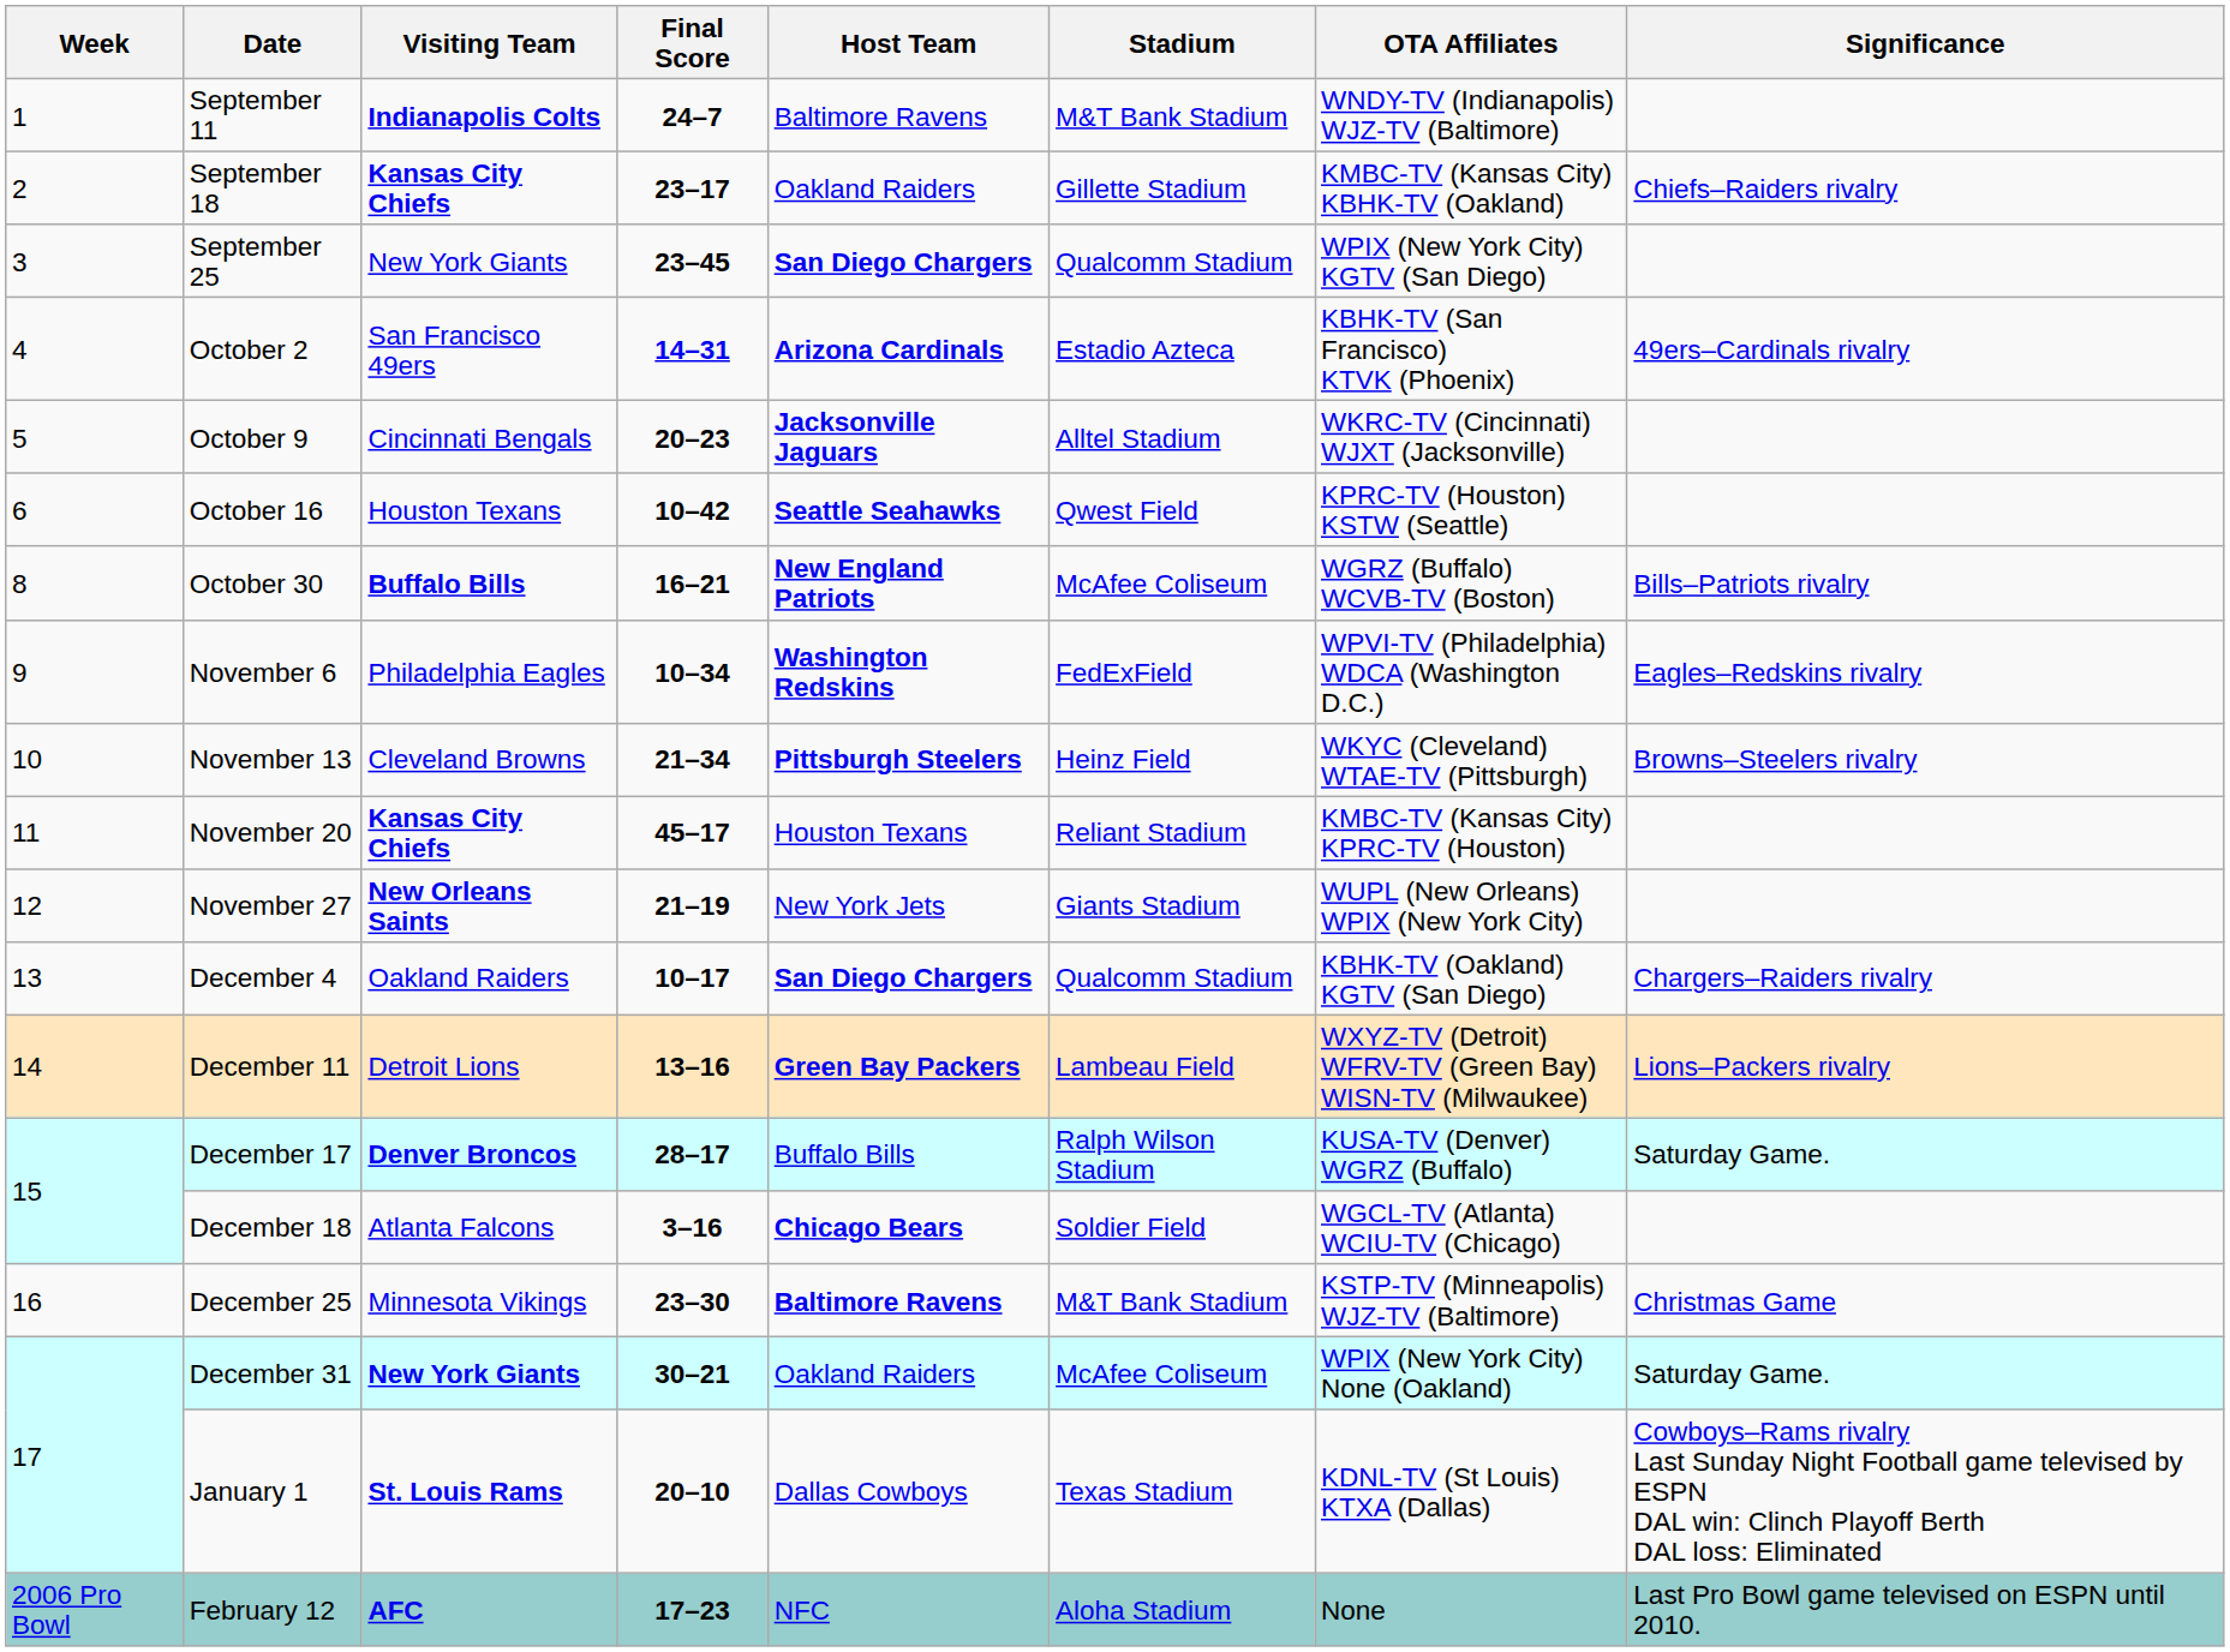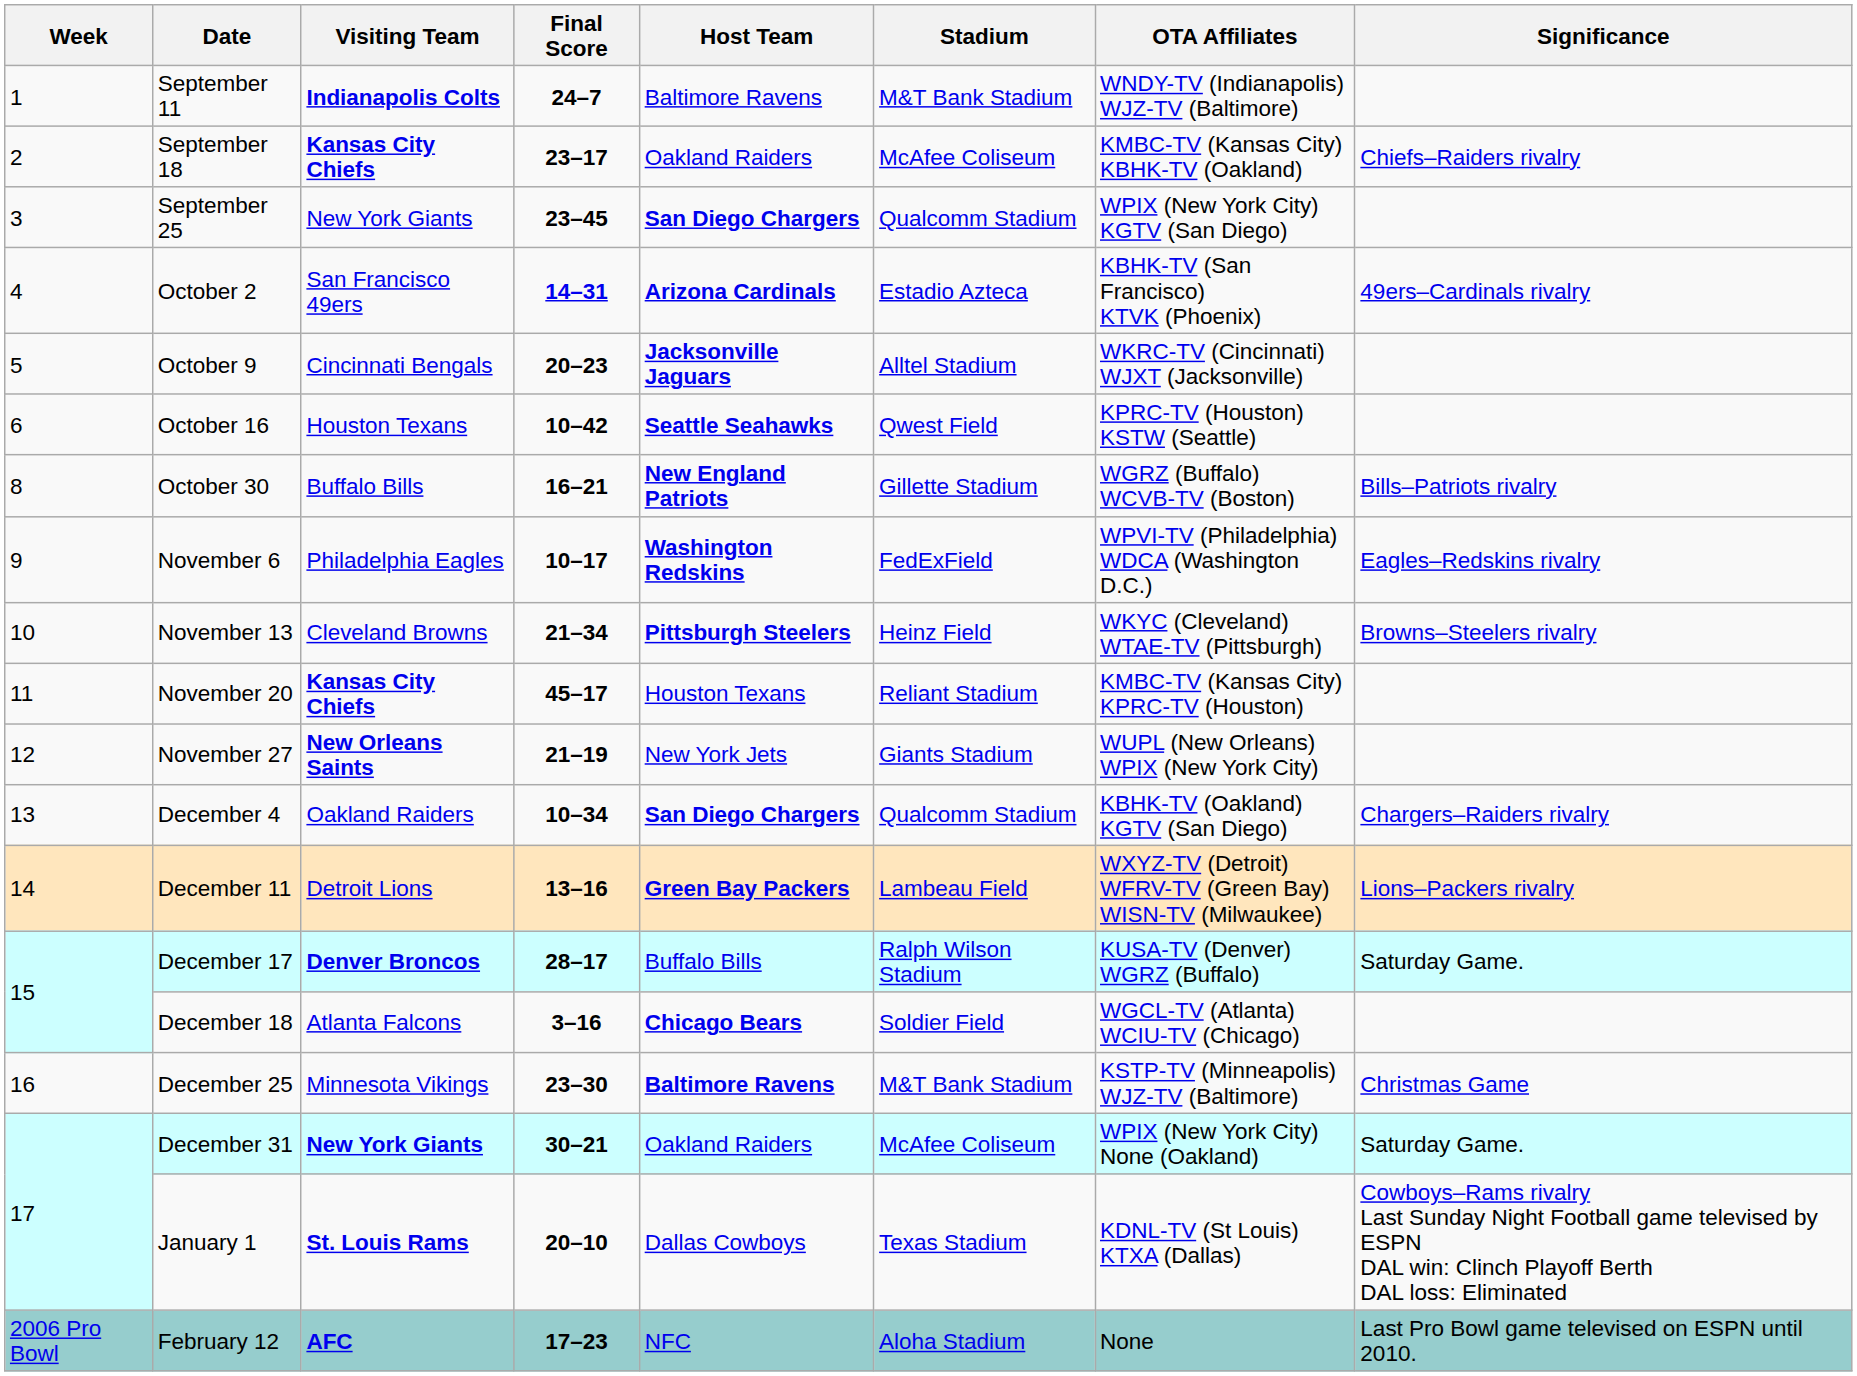 <table class="wikitable" style="font-size: 95%;">
 <tr>
 <th>Week</th>
 <th>Date</th>
 <th>Visiting Team</th>
 <th>Final Score</th>
 <th>Host Team</th>
 <th>Stadium</th>
 <th>OTA Affiliates</th>
 <th>Significance</th>
 </tr>
 <tr>
 <td>1</td>
 <td>September 11</td>
 <td><strong><a href='#'>Indianapolis Colts</a></strong></td>
 <td align="center"><strong>24–7</strong></td>
 <td><a href='#'>Baltimore Ravens</a></td>
 <td><a href='#'>M&T Bank Stadium</a></td>
 <td><a href='#'>WNDY-TV</a> (Indianapolis)<br><a href='#'>WJZ-TV</a> (Baltimore)</td>
 <td></td>
 </tr>
 <tr>
 <td>2</td>
 <td>September 18</td>
 <td><strong><a href='#'>Kansas City Chiefs</a></strong></td>
 <td align="center"><strong>23–17</strong></td>
 <td><a href='#'>Oakland Raiders</a></td>
-<td><a href='#'>Gillette Stadium</a></td>
+<td><a href='#'>McAfee Coliseum</a></td>
 <td><a href='#'>KMBC-TV</a> (Kansas City)<br><a href='#'>KBHK-TV</a> (Oakland)</td>
 <td><a href='#'>Chiefs–Raiders rivalry</a></td>
 </tr>
 <tr>
 <td>3</td>
 <td>September 25</td>
 <td><a href='#'>New York Giants</a></td>
 <td align="center"><strong>23–45</strong></td>
 <td><strong><a href='#'>San Diego Chargers</a></strong></td>
 <td><a href='#'>Qualcomm Stadium</a></td>
 <td><a href='#'>WPIX</a> (New York City)<br><a href='#'>KGTV</a> (San Diego)</td>
 <td></td>
 </tr>
 <tr>
 <td>4</td>
 <td>October 2</td>
 <td><a href='#'>San Francisco 49ers</a></td>
 <td align="center"><strong><a href='#'>14–31</a></strong></td>
 <td><strong><a href='#'>Arizona Cardinals</a></strong></td>
 <td><a href='#'>Estadio Azteca</a></td>
 <td><a href='#'>KBHK-TV</a> (San Francisco)<br><a href='#'>KTVK</a> (Phoenix)</td>
 <td><a href='#'>49ers–Cardinals rivalry</a></td>
 </tr>
 <tr>
 <td>5</td>
 <td>October 9</td>
 <td><a href='#'>Cincinnati Bengals</a></td>
 <td align="center"><strong>20–23</strong></td>
 <td><strong><a href='#'>Jacksonville Jaguars</a></strong></td>
 <td><a href='#'>Alltel Stadium</a></td>
 <td><a href='#'>WKRC-TV</a> (Cincinnati)<br><a href='#'>WJXT</a> (Jacksonville)</td>
 <td></td>
 </tr>
 <tr>
 <td>6</td>
 <td>October 16</td>
 <td><a href='#'>Houston Texans</a></td>
 <td align="center"><strong>10–42</strong></td>
 <td><strong><a href='#'>Seattle Seahawks</a></strong></td>
 <td><a href='#'>Qwest Field</a></td>
 <td><a href='#'>KPRC-TV</a> (Houston)<br><a href='#'>KSTW</a> (Seattle)</td>
 <td></td>
 </tr>
 <tr>
 <td>8</td>
 <td>October 30</td>
-<td><strong><a href='#'>Buffalo Bills</a></strong></td>
+<td><a href='#'>Buffalo Bills</a></td>
 <td align="center"><strong>16–21</strong></td>
 <td><strong><a href='#'>New England Patriots</a></strong></td>
-<td><a href='#'>McAfee Coliseum</a></td>
+<td><a href='#'>Gillette Stadium</a></td>
 <td><a href='#'>WGRZ</a> (Buffalo)<br><a href='#'>WCVB-TV</a> (Boston)</td>
 <td><a href='#'>Bills–Patriots rivalry</a></td>
 </tr>
 <tr>
 <td>9</td>
 <td>November 6</td>
 <td><a href='#'>Philadelphia Eagles</a></td>
-<td align="center"><strong>10–34</strong></td>
+<td align="center"><strong>10–17</strong></td>
 <td><strong><a href='#'>Washington Redskins</a></strong></td>
 <td><a href='#'>FedExField</a></td>
 <td><a href='#'>WPVI-TV</a> (Philadelphia)<br><a href='#'>WDCA</a> (Washington D.C.)</td>
 <td><a href='#'>Eagles–Redskins rivalry</a></td>
 </tr>
 <tr>
 <td>10</td>
 <td>November 13</td>
 <td><a href='#'>Cleveland Browns</a></td>
 <td align="center"><strong>21–34</strong></td>
 <td><strong><a href='#'>Pittsburgh Steelers</a></strong></td>
 <td><a href='#'>Heinz Field</a></td>
 <td><a href='#'>WKYC</a> (Cleveland)<br><a href='#'>WTAE-TV</a> (Pittsburgh)</td>
 <td><a href='#'>Browns–Steelers rivalry</a></td>
 </tr>
 <tr>
 <td>11</td>
 <td>November 20</td>
 <td><strong><a href='#'>Kansas City Chiefs</a></strong></td>
 <td align="center"><strong>45–17</strong></td>
 <td><a href='#'>Houston Texans</a></td>
 <td><a href='#'>Reliant Stadium</a></td>
 <td><a href='#'>KMBC-TV</a> (Kansas City)<br><a href='#'>KPRC-TV</a> (Houston)</td>
 <td></td>
 </tr>
 <tr>
 <td>12</td>
 <td>November 27</td>
 <td><strong><a href='#'>New Orleans Saints</a></strong></td>
 <td align="center"><strong>21–19</strong></td>
 <td><a href='#'>New York Jets</a></td>
 <td><a href='#'>Giants Stadium</a></td>
 <td><a href='#'>WUPL</a> (New Orleans)<br><a href='#'>WPIX</a> (New York City)</td>
 <td></td>
 </tr>
 <tr>
 <td>13</td>
 <td>December 4</td>
 <td><a href='#'>Oakland Raiders</a></td>
-<td align="center"><strong>10–17</strong></td>
+<td align="center"><strong>10–34</strong></td>
 <td><strong><a href='#'>San Diego Chargers</a></strong></td>
 <td><a href='#'>Qualcomm Stadium</a></td>
 <td><a href='#'>KBHK-TV</a> (Oakland)<br><a href='#'>KGTV</a> (San Diego)</td>
 <td><a href='#'>Chargers–Raiders rivalry</a></td>
 </tr>
 <tr bgcolor="#FFE6BD">
 <td>14</td>
 <td>December 11</td>
 <td><a href='#'>Detroit Lions</a></td>
 <td align="center"><strong>13–16</strong></td>
 <td><strong><a href='#'>Green Bay Packers</a></strong></td>
 <td><a href='#'>Lambeau Field</a></td>
 <td><a href='#'>WXYZ-TV</a> (Detroit)<br><a href='#'>WFRV-TV</a> (Green Bay)<br><a href='#'>WISN-TV</a> (Milwaukee)</td>
 <td><a href='#'>Lions–Packers rivalry</a></td>
 </tr>
 <tr bgcolor="#ccffff">
 <td rowspan="2">15</td>
 <td>December 17</td>
 <td><strong><a href='#'>Denver Broncos</a></strong></td>
 <td align="center"><strong>28–17</strong></td>
 <td><a href='#'>Buffalo Bills</a></td>
 <td><a href='#'>Ralph Wilson Stadium</a></td>
 <td><a href='#'>KUSA-TV</a> (Denver)<br><a href='#'>WGRZ</a> (Buffalo)</td>
 <td>Saturday Game.</td>
 </tr>
 <tr>
 <td>December 18</td>
 <td><a href='#'>Atlanta Falcons</a></td>
 <td align="center"><strong>3–16</strong></td>
 <td><strong><a href='#'>Chicago Bears</a></strong></td>
 <td><a href='#'>Soldier Field</a></td>
 <td><a href='#'>WGCL-TV</a> (Atlanta)<br><a href='#'>WCIU-TV</a> (Chicago)</td>
 <td></td>
 </tr>
 <tr>
 <td>16</td>
 <td>December 25</td>
 <td><a href='#'>Minnesota Vikings</a></td>
 <td align="center"><strong>23–30</strong></td>
 <td><strong><a href='#'>Baltimore Ravens</a></strong></td>
 <td><a href='#'>M&T Bank Stadium</a></td>
 <td><a href='#'>KSTP-TV</a> (Minneapolis)<br><a href='#'>WJZ-TV</a> (Baltimore)</td>
 <td><a href='#'>Christmas Game</a></td>
 </tr>
 <tr bgcolor="#ccffff">
 <td rowspan="2">17</td>
 <td>December 31</td>
 <td><strong><a href='#'>New York Giants</a></strong></td>
 <td align="center"><strong>30–21</strong></td>
 <td><a href='#'>Oakland Raiders</a></td>
 <td><a href='#'>McAfee Coliseum</a></td>
 <td><a href='#'>WPIX</a> (New York City)<br>None (Oakland)</td>
 <td>Saturday Game.</td>
 </tr>
 <tr>
 <td>January 1</td>
 <td><strong><a href='#'>St. Louis Rams</a></strong></td>
 <td align="center"><strong>20–10</strong></td>
 <td><a href='#'>Dallas Cowboys</a></td>
 <td><a href='#'>Texas Stadium</a></td>
 <td><a href='#'>KDNL-TV</a> (St Louis)<br><a href='#'>KTXA</a> (Dallas)</td>
 <td><a href='#'>Cowboys–Rams rivalry</a><br>Last Sunday Night Football game televised by ESPN<br>DAL win: Clinch Playoff Berth<br>DAL loss: Eliminated</td>
 </tr>
 <tr bgcolor="#96CDCD">
 <td><a href='#'>2006 Pro Bowl</a></td>
 <td>February 12</td>
 <td><strong><a href='#'>AFC</a></strong></td>
 <td align="center"><strong>17–23</strong></td>
 <td><a href='#'>NFC</a></td>
 <td><a href='#'>Aloha Stadium</a></td>
 <td>None</td>
 <td>Last Pro Bowl game televised on ESPN until 2010.</td>
 </tr>
 </table>
